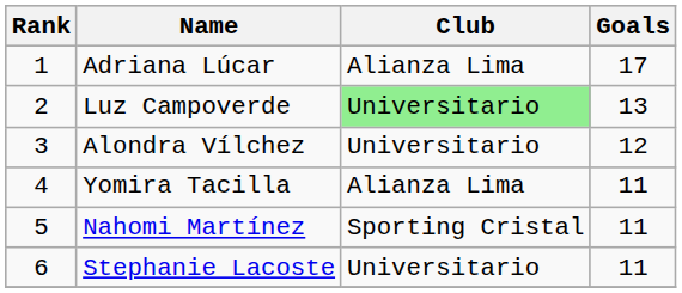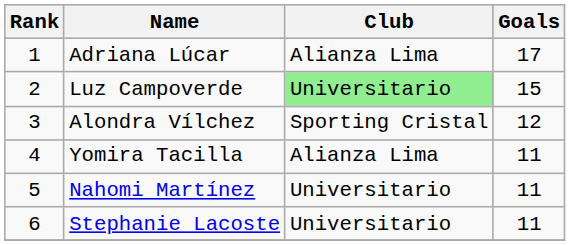 <table class="wikitable" border="1">
 <tr>
 <th>Rank</th>
 <th>Name</th>
 <th>Club</th>
 <th>Goals</th>
 </tr>
 <tr>
 <td align=center>1</td>
 <td> Adriana Lúcar</td>
 <td>Alianza Lima</td>
 <td align=center>17</td>
 </tr>
 <tr>
 <td align=center>2</td>
 <td> Luz Campoverde</td>
 <td style="background: lightgreen;">Universitario</td>
-<td align=center>13</td>
+<td align=center>15</td>
 </tr>
 <tr>
 <td align=center>3</td>
 <td> Alondra Vílchez</td>
-<td>Universitario</td>
+<td>Sporting Cristal</td>
 <td align=center>12</td>
 </tr>
 <tr>
 <td align=center>4</td>
 <td> Yomira Tacilla</td>
 <td>Alianza Lima</td>
 <td align=center>11</td>
 </tr>
 <tr>
 <td align=center>5</td>
 <td> <a href='#'>Nahomi Martínez</a></td>
-<td>Sporting Cristal</td>
+<td>Universitario</td>
 <td align=center>11</td>
 </tr>
 <tr>
 <td align=center>6</td>
 <td> <a href='#'>Stephanie Lacoste</a></td>
 <td>Universitario</td>
 <td align=center>11</td>
 </tr>
 <tr>
 </tr>
 </table>
